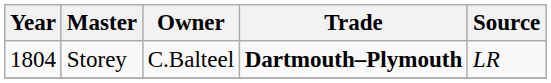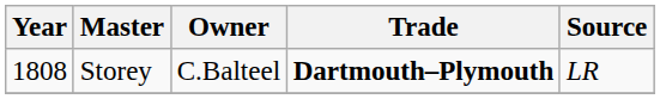 <table class=" wikitable">
 <tr>
 <th>Year</th>
 <th>Master</th>
 <th>Owner</th>
 <th>Trade</th>
 <th>Source</th>
 </tr>
 <tr>
-<td>1804</td>
+<td>1808</td>
 <td>Storey</td>
 <td>C.Balteel</td>
 <td><strong>Dartmouth–Plymouth</strong></td>
 <td><em>LR</em></td>
 </tr>
 <tr>
 </tr>
 </table>
